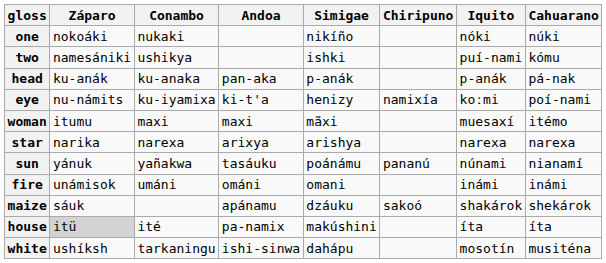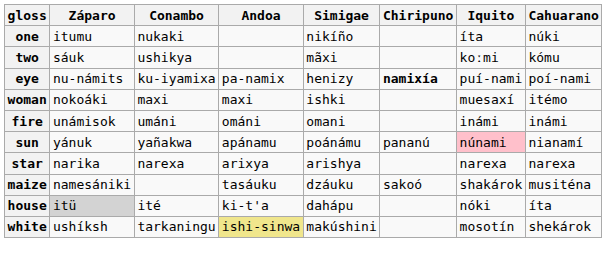 <table class="wikitable sortable">
 <tr>
 <th>gloss</th>
 <th>Záparo</th>
 <th>Conambo</th>
 <th>Andoa</th>
 <th>Simigae</th>
 <th>Chiripuno</th>
 <th>Iquito</th>
 <th>Cahuarano</th>
 </tr>
 <tr>
 <th>one</th>
-<td>nokoáki</td>
+<td>itumu</td>
 <td>nukaki</td>
 <td></td>
 <td>nikíño</td>
 <td></td>
-<td>nóki</td>
+<td>íta</td>
 <td>núki</td>
 </tr>
 <tr>
 <th>two</th>
-<td>namesániki</td>
+<td>sáuk</td>
 <td>ushikya</td>
 <td></td>
-<td>ishki</td>
+<td>mãxi</td>
 <td></td>
-<td>puí-nami</td>
+<td>koːmi</td>
 <td>kómu</td>
-</tr>
-<tr>
-<th>head</th>
-<td>ku-anák</td>
-<td>ku-anaka</td>
-<td>pan-aka</td>
-<td>p-anák</td>
-<td></td>
-<td>p-anák</td>
-<td>pá-nak</td>
 </tr>
 <tr>
 <th>eye</th>
 <td>nu-námits</td>
 <td>ku-iyamixa</td>
-<td>ki-t'a</td>
+<td>pa-namix</td>
 <td>henizy</td>
-<td>namixía</td>
-<td>koːmi</td>
+<td><strong>namixía</strong></td>
+<td>puí-nami</td>
 <td>poí-nami</td>
 </tr>
 <tr>
 <th>woman</th>
-<td>itumu</td>
+<td>nokoáki</td>
 <td>maxi</td>
 <td>maxi</td>
-<td>mãxi</td>
+<td>ishki</td>
 <td></td>
 <td>muesaxí</td>
 <td>itémo</td>
+</tr>
+<tr>
+<th>fire</th>
+<td>unámisok</td>
+<td>umáni</td>
+<td>ománi</td>
+<td>omani</td>
+<td></td>
+<td>inámi</td>
+<td>inámi</td>
+</tr>
+<tr>
+<th>sun</th>
+<td>yánuk</td>
+<td>yañakwa</td>
+<td>apánamu</td>
+<td>poánámu</td>
+<td>pananú</td>
+<td style="background: pink;">núnami</td>
+<td>nianamí</td>
 </tr>
 <tr>
 <th>star</th>
 <td>narika</td>
 <td>narexa</td>
 <td>arixya</td>
 <td>arishya</td>
 <td></td>
 <td>narexa</td>
 <td>narexa</td>
 </tr>
 <tr>
-<th>sun</th>
-<td>yánuk</td>
-<td>yañakwa</td>
+<th>maize</th>
+<td>namesániki</td>
+<td></td>
 <td>tasáuku</td>
-<td>poánámu</td>
-<td>pananú</td>
-<td>núnami</td>
-<td>nianamí</td>
-</tr>
-<tr>
-<th>fire</th>
-<td>unámisok</td>
-<td>umáni</td>
-<td>ománi</td>
-<td>omani</td>
-<td></td>
-<td>inámi</td>
-<td>inámi</td>
-</tr>
-<tr>
-<th>maize</th>
-<td>sáuk</td>
-<td></td>
-<td>apánamu</td>
 <td>dzáuku</td>
 <td>sakoó</td>
 <td>shakárok</td>
-<td>shekárok</td>
+<td>musiténa</td>
 </tr>
 <tr>
 <th>house</th>
 <td style="background: lightgrey;">itü</td>
 <td>ité</td>
-<td>pa-namix</td>
-<td>makúshini</td>
+<td>ki-t'a</td>
+<td>dahápu</td>
 <td></td>
-<td>íta</td>
+<td>nóki</td>
 <td>íta</td>
 </tr>
 <tr>
 <th>white</th>
 <td>ushíksh</td>
 <td>tarkaningu</td>
-<td>ishi-sinwa</td>
-<td>dahápu</td>
+<td style="background: khaki;">ishi-sinwa</td>
+<td>makúshini</td>
 <td></td>
 <td>mosotín</td>
-<td>musiténa</td>
+<td>shekárok</td>
 </tr>
 </table>
